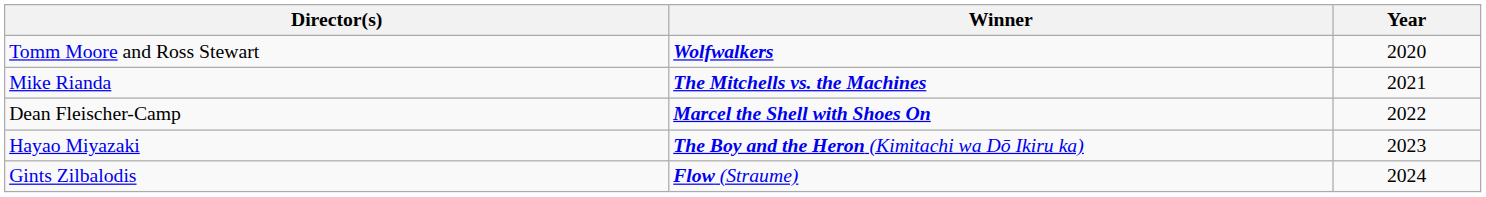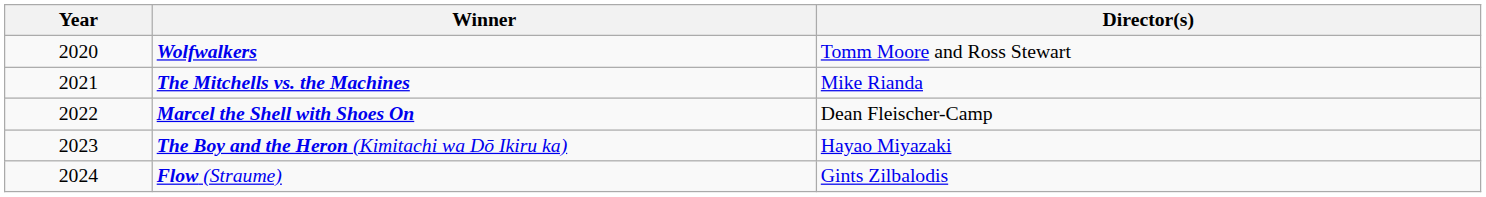 <table class="wikitable" width="95%" cellpadding="5">
 <tr>
+<th width="10%">Year</th>
+<th width="45%">Winner</th>
 <th width="45%">Director(s)</th>
-<th width="45%">Winner</th>
-<th width="10%">Year</th>
 </tr>
 <tr>
+<td align="center">2020</td>
+<td><strong><em><a href='#'>Wolfwalkers</a></em></strong></td>
 <td><a href='#'>Tomm Moore</a> and Ross Stewart</td>
-<td><strong><em><a href='#'>Wolfwalkers</a></em></strong></td>
-<td align="center">2020</td>
 </tr>
 <tr>
+<td align="center">2021</td>
+<td><strong><em><a href='#'>The Mitchells vs. the Machines</a></em></strong></td>
 <td><a href='#'>Mike Rianda</a></td>
-<td><strong><em><a href='#'>The Mitchells vs. the Machines</a></em></strong></td>
-<td align="center">2021</td>
 </tr>
 <tr>
+<td align="center">2022</td>
+<td><strong><em><a href='#'>Marcel the Shell with Shoes On</a></em></strong></td>
 <td>Dean Fleischer-Camp</td>
-<td><strong><em><a href='#'>Marcel the Shell with Shoes On</a></em></strong></td>
-<td align="center">2022</td>
 </tr>
 <tr>
+<td align="center">2023</td>
+<td><em><a href='#'><strong>The Boy and the Heron</strong> (Kimitachi wa Dō Ikiru ka)</a></em></td>
 <td><a href='#'>Hayao Miyazaki</a></td>
-<td><em><a href='#'><strong>The Boy and the Heron</strong> (Kimitachi wa Dō Ikiru ka)</a></em></td>
-<td align="center">2023</td>
 </tr>
 <tr>
+<td align="center">2024</td>
+<td><em><a href='#'><strong>Flow</strong> (Straume)</a></em></td>
 <td><a href='#'>Gints Zilbalodis</a></td>
-<td><em><a href='#'><strong>Flow</strong> (Straume)</a></em></td>
-<td align="center">2024</td>
 </tr>
 </table>
